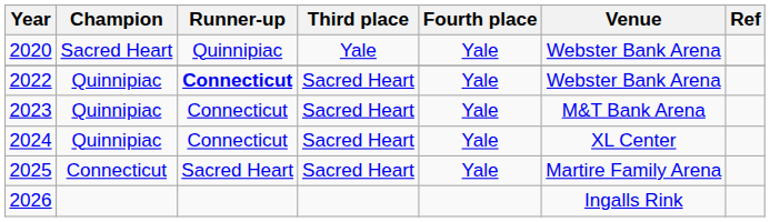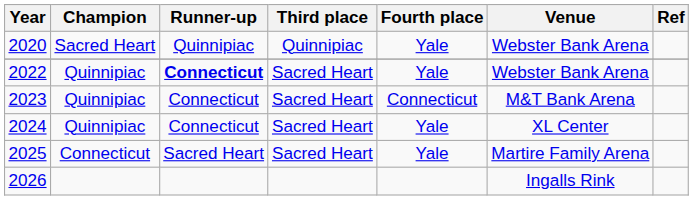 <table class="wikitable sortable">
 <tr>
 <th>Year</th>
 <th>Champion</th>
 <th>Runner-up</th>
 <th>Third place</th>
 <th>Fourth place</th>
 <th>Venue</th>
 <th class="unsortable">Ref</th>
 </tr>
 <tr>
 <td align="center"><a href='#'>2020</a></td>
 <td align="center"><a href='#'>Sacred Heart</a></td>
 <td align="center"><a href='#'>Quinnipiac</a></td>
-<td align="center"><a href='#'>Yale</a></td>
+<td align="center"><a href='#'>Quinnipiac</a></td>
 <td align="center"><a href='#'>Yale</a></td>
 <td align="center"><a href='#'>Webster Bank Arena</a></td>
 <td></td>
 </tr>
 <tr>
 </tr>
 <tr>
 <td align="center"><a href='#'>2022</a></td>
 <td align="center"><a href='#'>Quinnipiac</a></td>
 <td align="center"><strong><a href='#'>Connecticut</a></strong></td>
 <td align="center"><a href='#'>Sacred Heart</a></td>
 <td align="center"><a href='#'>Yale</a></td>
 <td align="center"><a href='#'>Webster Bank Arena</a></td>
 <td></td>
 </tr>
 <tr>
 <td align="center"><a href='#'>2023</a></td>
 <td align="center"><a href='#'>Quinnipiac</a></td>
 <td align="center"><a href='#'>Connecticut</a></td>
 <td align="center"><a href='#'>Sacred Heart</a></td>
-<td align="center"><a href='#'>Yale</a></td>
+<td align="center"><a href='#'>Connecticut</a></td>
 <td align="center"><a href='#'>M&T Bank Arena</a></td>
 <td></td>
 </tr>
 <tr>
 <td align="center"><a href='#'>2024</a></td>
 <td align="center"><a href='#'>Quinnipiac</a></td>
 <td align="center"><a href='#'>Connecticut</a></td>
 <td align="center"><a href='#'>Sacred Heart</a></td>
 <td align="center"><a href='#'>Yale</a></td>
 <td align="center"><a href='#'>XL Center</a></td>
 <td></td>
 </tr>
 <tr>
 <td align="center"><a href='#'>2025</a></td>
 <td align="center"><a href='#'>Connecticut</a></td>
 <td align="center"><a href='#'>Sacred Heart</a></td>
 <td align="center"><a href='#'>Sacred Heart</a></td>
 <td align="center"><a href='#'>Yale</a></td>
 <td align="center"><a href='#'>Martire Family Arena</a></td>
 <td></td>
 </tr>
 <tr>
 <td align="center"><a href='#'>2026</a></td>
 <td></td>
 <td></td>
 <td></td>
 <td></td>
 <td align="center"><a href='#'>Ingalls Rink</a></td>
 <td></td>
 </tr>
 </table>
